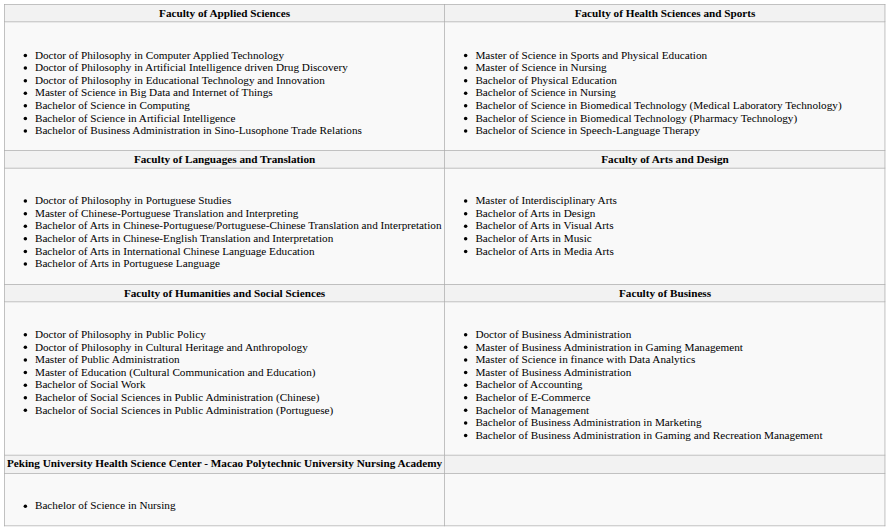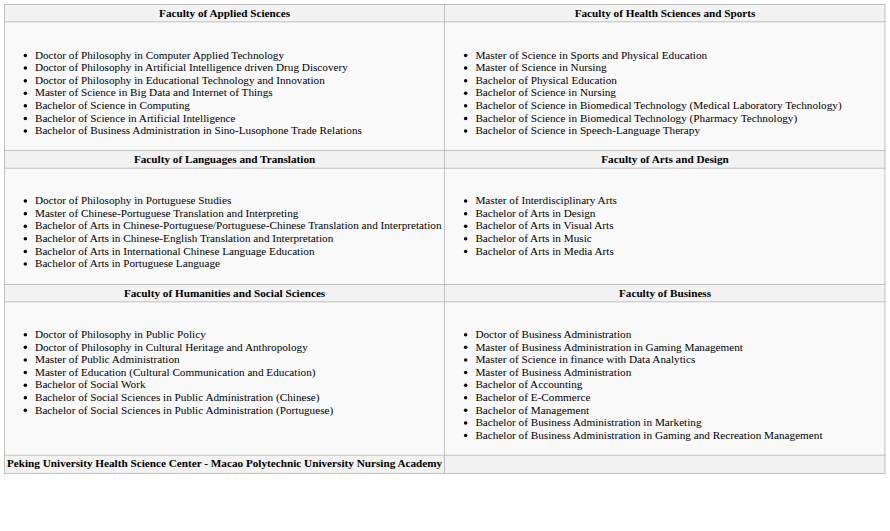 <table class="wikitable">
 <tr>
 <th width="50%">Faculty of Applied Sciences</th>
 <th width="50%">Faculty of Health Sciences and Sports</th>
 </tr>
 <tr>
 <td valign="top"><br><ul><li>Doctor of Philosophy in Computer Applied Technology</li><li>Doctor of Philosophy in Artificial Intelligence driven Drug Discovery</li><li>Doctor of Philosophy in Educational Technology and Innovation</li><li>Master of Science in Big Data and Internet of Things</li><li>Bachelor of Science in Computing</li><li>Bachelor of Science in Artificial Intelligence</li><li>Bachelor of Business Administration in Sino-Lusophone Trade Relations</li></ul></td>
 <td valign="top"><br><ul><li>Master of Science in Sports and Physical Education</li><li>Master of Science in Nursing</li><li>Bachelor of Physical Education</li><li>Bachelor of Science in Nursing</li><li>Bachelor of Science in Biomedical Technology (Medical Laboratory Technology)</li><li>Bachelor of Science in Biomedical Technology (Pharmacy Technology)</li><li>Bachelor of Science in Speech-Language Therapy</li></ul></td>
 </tr>
 <tr>
 <th width="50%">Faculty of Languages and Translation</th>
 <th width="50%">Faculty of Arts and Design</th>
 </tr>
 <tr>
 <td valign="top"><br><ul><li>Doctor of Philosophy in Portuguese Studies</li><li>Master of Chinese-Portuguese Translation and Interpreting</li><li>Bachelor of Arts in Chinese-Portuguese/Portuguese-Chinese Translation and Interpretation</li><li>Bachelor of Arts in Chinese-English Translation and Interpretation</li><li>Bachelor of Arts in International Chinese Language Education</li><li>Bachelor of Arts in Portuguese Language</li></ul></td>
 <td valign="top"><br><ul><li>Master of Interdisciplinary Arts</li><li>Bachelor of Arts in Design</li><li>Bachelor of Arts in Visual Arts</li><li>Bachelor of Arts in Music</li><li>Bachelor of Arts in Media Arts</li></ul></td>
 </tr>
 <tr>
 <th width="50%">Faculty of Humanities and Social Sciences</th>
 <th width="50%">Faculty of Business</th>
 </tr>
 <tr>
 <td valign="top"><br><ul><li>Doctor of Philosophy in Public Policy</li><li>Doctor of Philosophy in Cultural Heritage and Anthropology</li><li>Master of Public Administration</li><li>Master of Education (Cultural Communication and Education)</li><li>Bachelor of Social Work</li><li>Bachelor of Social Sciences in Public Administration (Chinese)</li><li>Bachelor of Social Sciences in Public Administration (Portuguese)</li></ul></td>
 <td valign="top"><br><ul><li>Doctor of Business Administration</li><li>Master of Business Administration in Gaming Management</li><li>Master of Science in finance with Data Analytics</li><li>Master of Business Administration</li><li>Bachelor of Accounting</li><li>Bachelor of E-Commerce</li><li>Bachelor of Management</li><li>Bachelor of Business Administration in Marketing</li><li>Bachelor of Business Administration in Gaming and Recreation Management</li></ul></td>
 </tr>
 <tr>
 <th width="50%">Peking University Health Science Center - Macao Polytechnic University Nursing Academy</th>
 <th width="50%"></th>
 </tr>
-<tr>
-<td valign="top"><br><ul><li>Bachelor of Science in Nursing</li></ul></td>
-<td valign="top"></td>
-</tr>
 </table>
